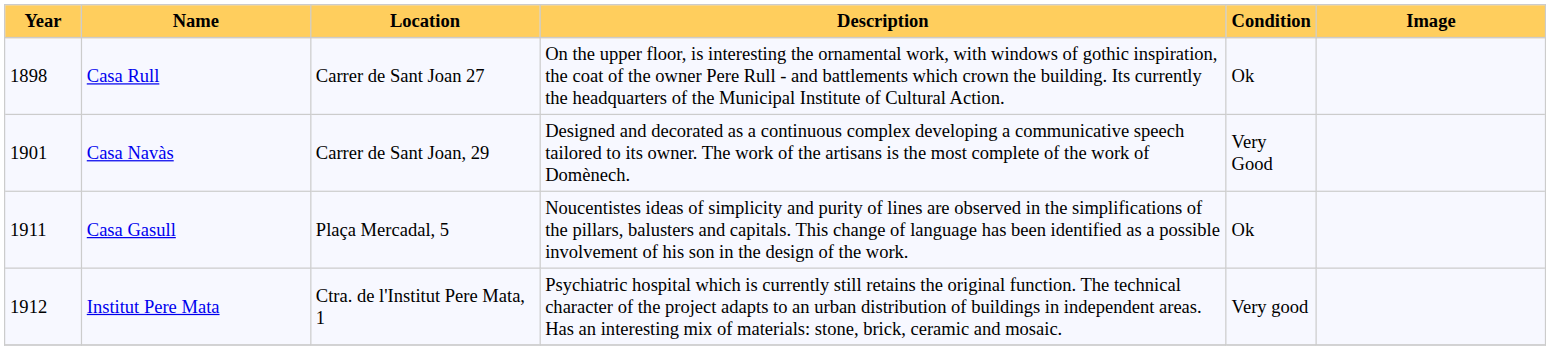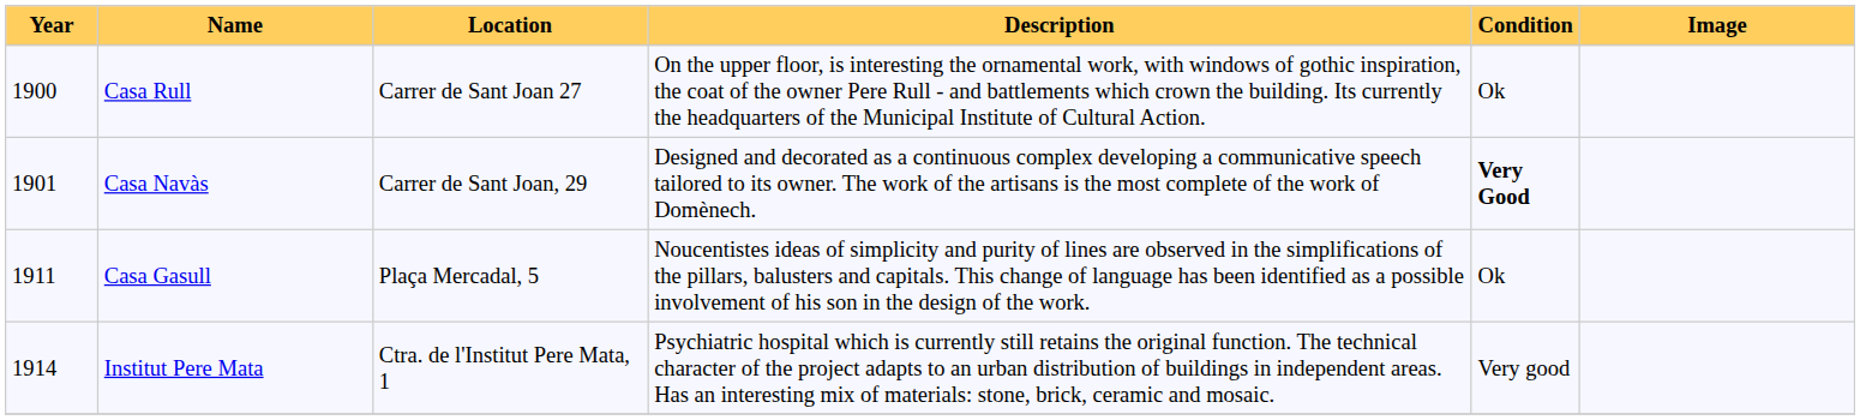 <table bgcolor="#f7f8ff" cellpadding="4" cellspacing="0" border="1" style="font-size: 95%; border: #cccccc solid 1px; border-collapse: collapse;">
 <tr>
 <th width="5%" style="background:#ffce5d;">Year</th>
 <th width="15%" style="background:#ffce5d;">Name</th>
 <th width="15%" style="background:#ffce5d;">Location</th>
 <th width="45%" style="background:#ffce5d;">Description</th>
 <th width="5%" style="background:#ffce5d;">Condition</th>
 <th width="15%" style="background:#ffce5d;">Image</th>
 </tr>
 <tr ---->
 </tr>
 <tr>
-<td>1898</td>
+<td>1900</td>
 <td><a href='#'>Casa Rull</a></td>
 <td>Carrer de Sant Joan 27</td>
 <td>On the upper floor, is interesting the ornamental work, with windows of gothic inspiration, the coat of the owner Pere Rull - and battlements which crown the building. Its currently the headquarters of the Municipal Institute of Cultural Action.</td>
 <td>Ok</td>
 <td></td>
 </tr>
 <tr>
 <td>1901</td>
 <td><a href='#'>Casa Navàs</a></td>
 <td>Carrer de Sant Joan, 29</td>
 <td>Designed and decorated as a continuous complex developing a communicative speech tailored to its owner. The work of the artisans is the most complete of the work of Domènech.</td>
-<td>Very Good</td>
+<td><strong>Very Good</strong></td>
 <td></td>
 </tr>
 <tr>
 <td>1911</td>
 <td><a href='#'>Casa Gasull</a></td>
 <td>Plaça Mercadal, 5</td>
 <td>Noucentistes ideas of simplicity and purity of lines are observed in the simplifications of the pillars, balusters and capitals. This change of language has been identified as a possible involvement of his son in the design of the work.</td>
 <td>Ok</td>
 <td></td>
 </tr>
 <tr>
-<td>1912</td>
+<td>1914</td>
 <td><a href='#'>Institut Pere Mata</a></td>
 <td>Ctra. de l'Institut Pere Mata, 1</td>
 <td>Psychiatric hospital which is currently still retains the original function. The technical character of the project adapts to an urban distribution of buildings in independent areas. Has an interesting mix of materials: stone, brick, ceramic and mosaic.</td>
 <td>Very good</td>
 <td></td>
 </tr>
 <tr>
 </tr>
 </table>
